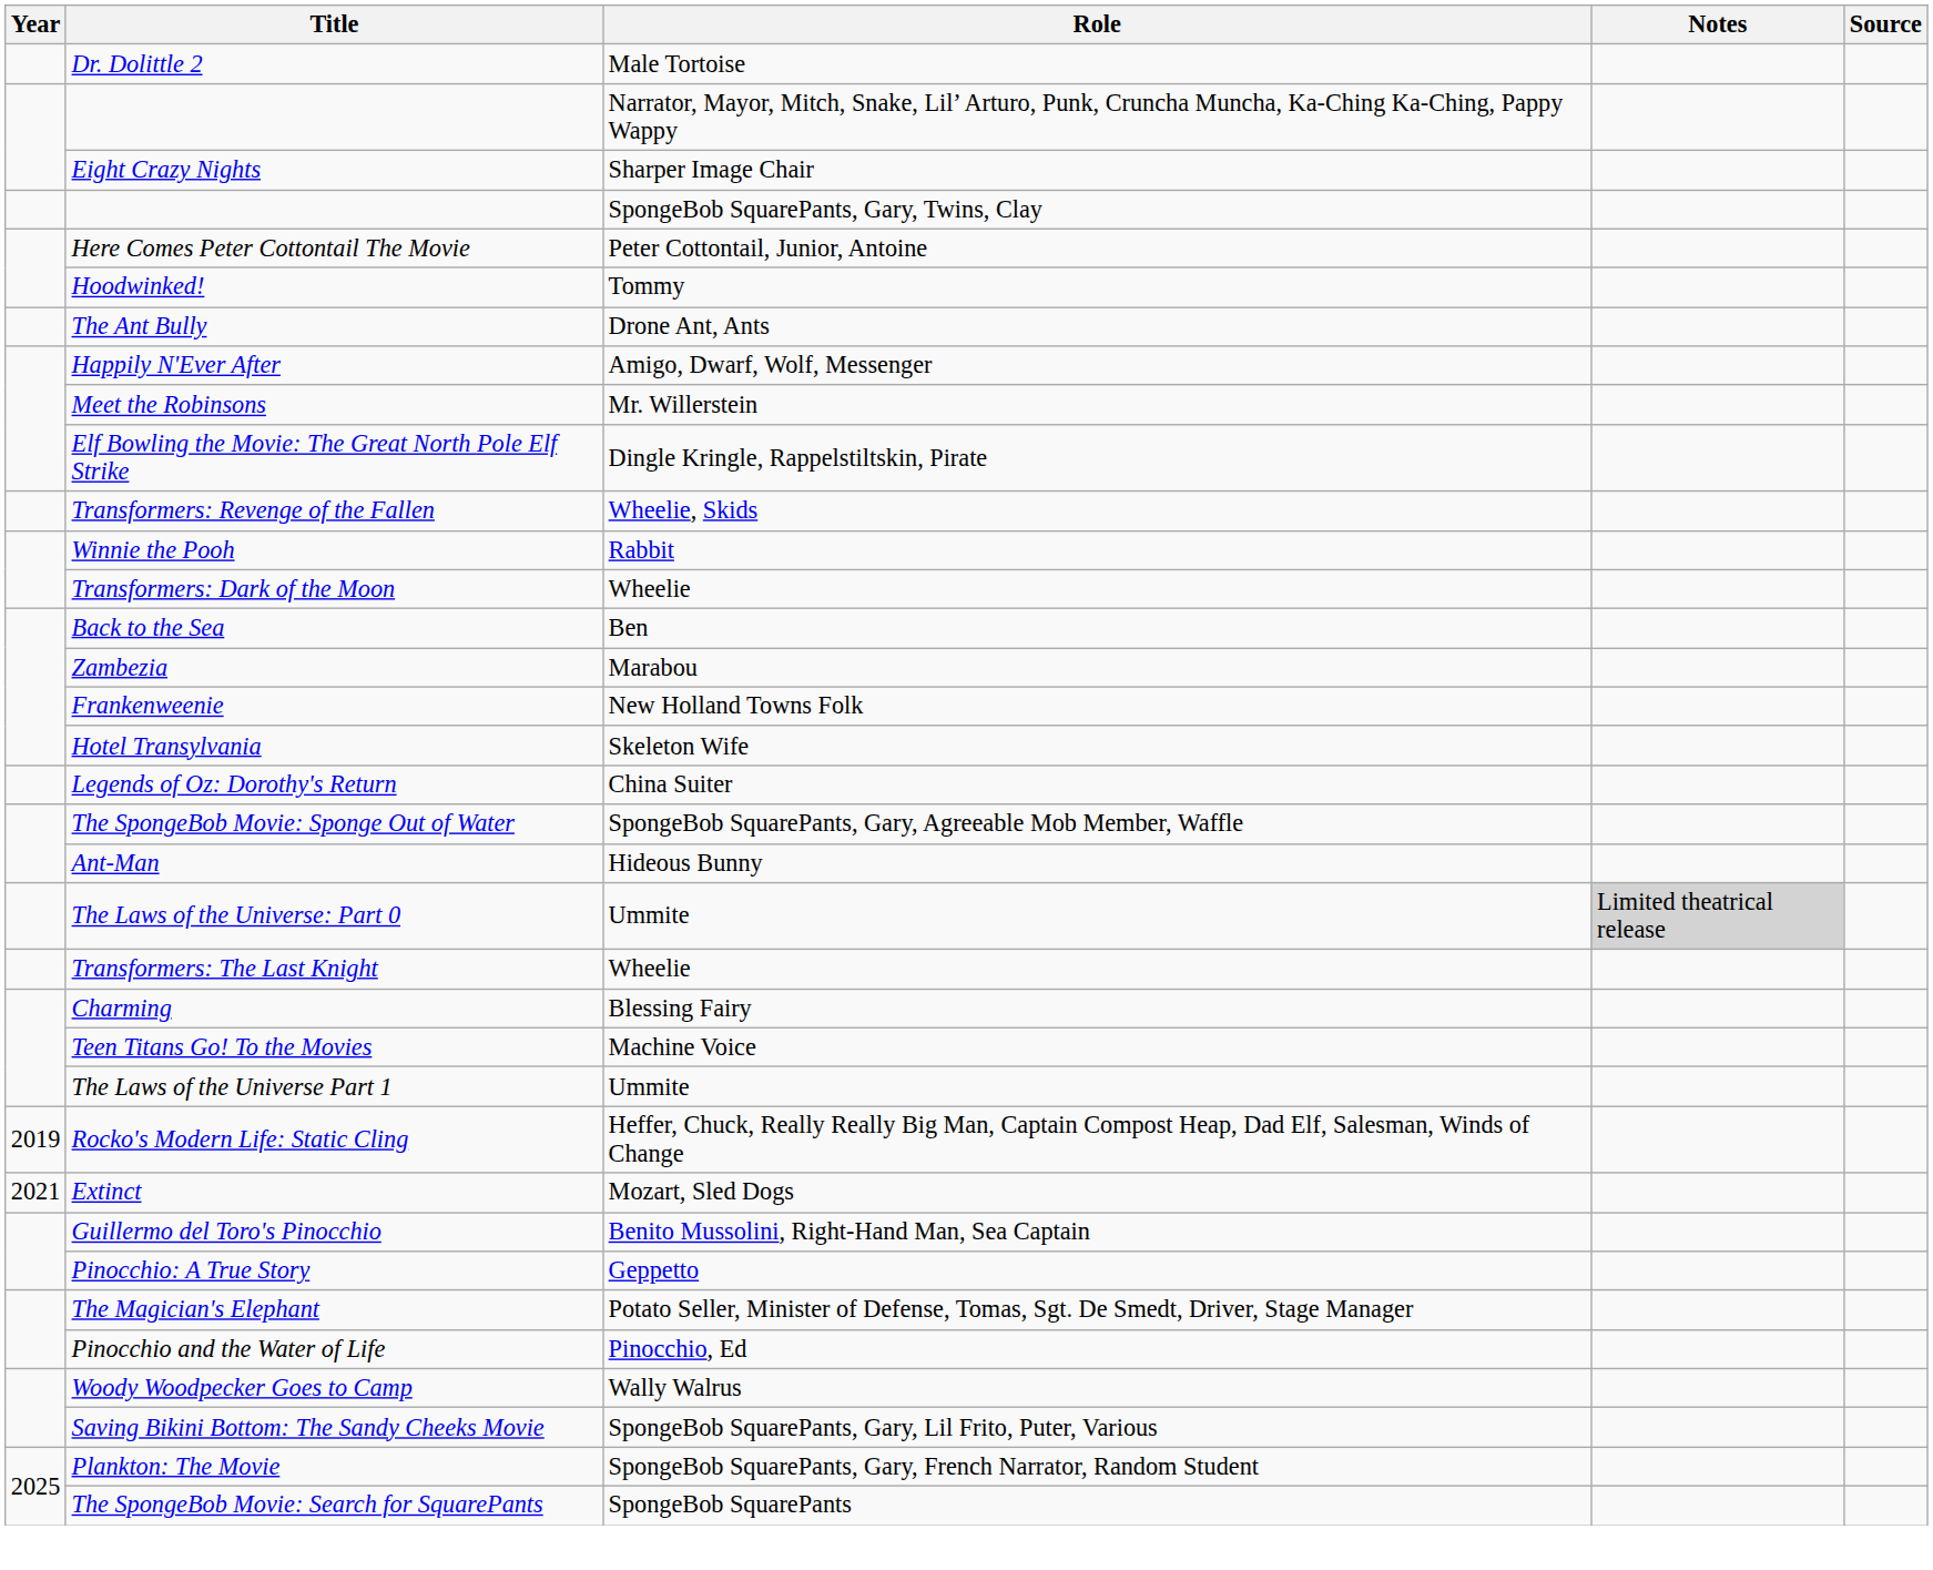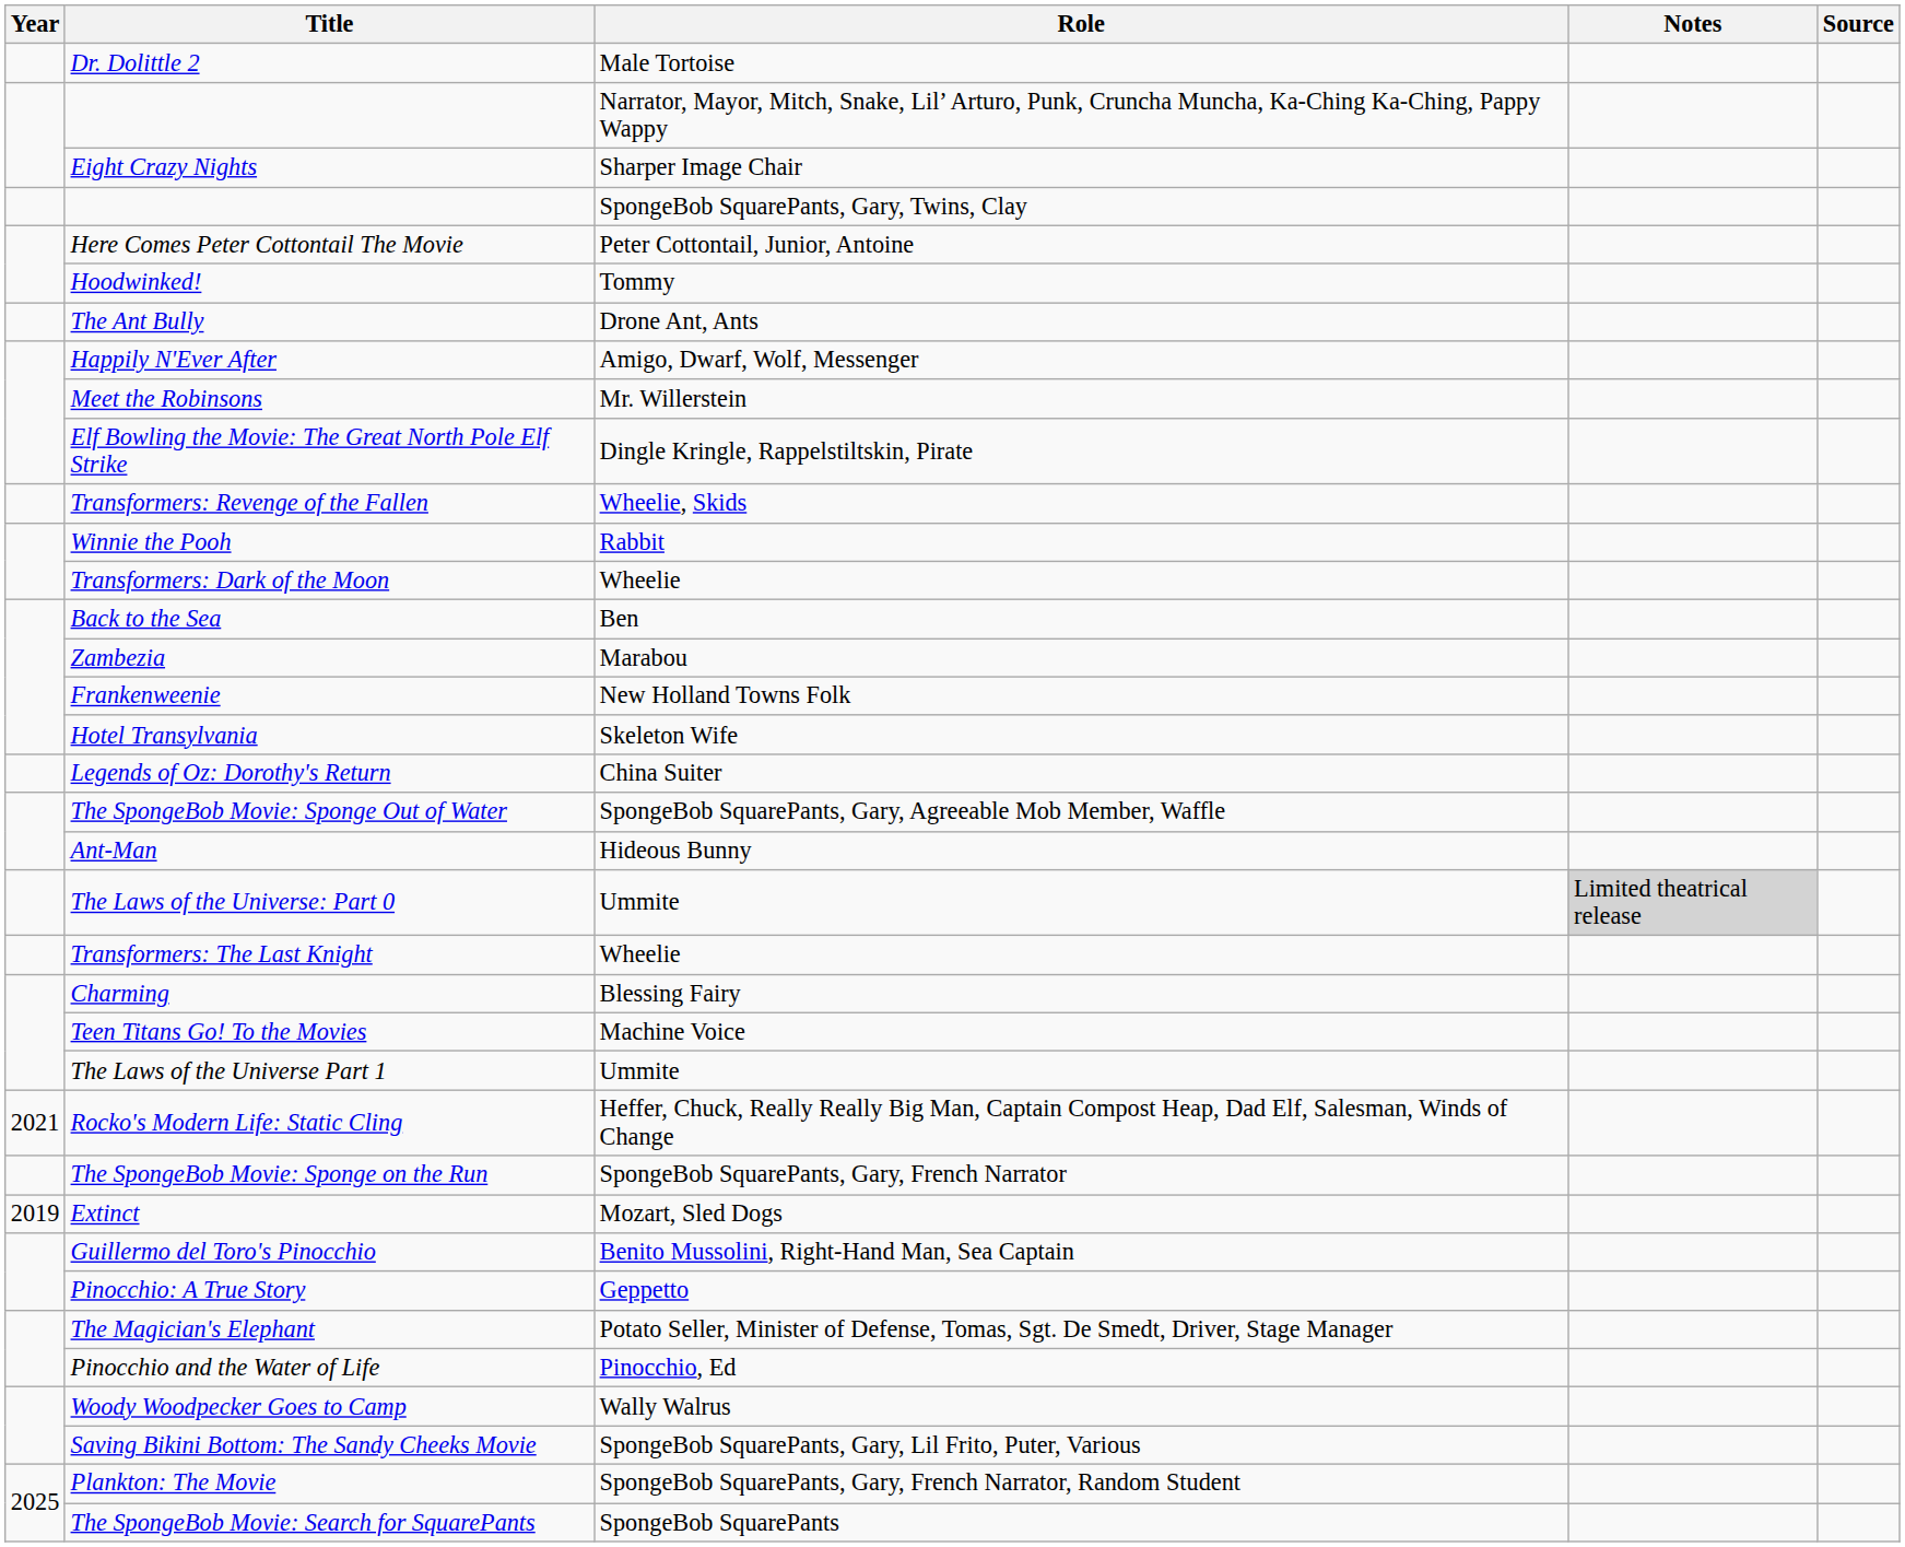 <table class="wikitable sortable plainrowheaders">
 <tr>
 <th>Year </th>
 <th>Title</th>
 <th>Role </th>
 <th class="unsortable">Notes</th>
 <th class="unsortable">Source</th>
 </tr>
 <tr>
 <td></td>
 <td><em><a href='#'>Dr. Dolittle 2</a></em></td>
 <td>Male Tortoise</td>
 <td></td>
 <td></td>
 </tr>
 <tr>
 <td rowspan="2"></td>
 <td><em></em></td>
 <td>Narrator, Mayor, Mitch, Snake, Lil’ Arturo, Punk, Cruncha Muncha, Ka-Ching Ka-Ching, Pappy Wappy</td>
 <td></td>
 <td></td>
 </tr>
 <tr>
 <td><em><a href='#'>Eight Crazy Nights</a></em></td>
 <td>Sharper Image Chair</td>
 <td></td>
 <td></td>
 </tr>
 <tr>
 <td></td>
 <td><em></em></td>
 <td>SpongeBob SquarePants, Gary, Twins, Clay</td>
 <td></td>
 <td></td>
 </tr>
 <tr>
 <td rowspan="2"></td>
 <td><em>Here Comes Peter Cottontail The Movie</em></td>
 <td>Peter Cottontail, Junior, Antoine</td>
 <td></td>
 <td></td>
 </tr>
 <tr>
 <td><em><a href='#'>Hoodwinked!</a></em></td>
 <td>Tommy</td>
 <td></td>
 <td></td>
 </tr>
 <tr>
 <td></td>
 <td><em><a href='#'>The Ant Bully</a></em></td>
 <td>Drone Ant, Ants</td>
 <td></td>
 <td></td>
 </tr>
 <tr>
 <td rowspan="3"></td>
 <td><em><a href='#'>Happily N'Ever After</a></em></td>
 <td>Amigo, Dwarf, Wolf, Messenger</td>
 <td></td>
 <td></td>
 </tr>
 <tr>
 <td><em><a href='#'>Meet the Robinsons</a></em></td>
 <td>Mr. Willerstein</td>
 <td></td>
 <td></td>
 </tr>
 <tr>
 <td><em><a href='#'>Elf Bowling the Movie: The Great North Pole Elf Strike</a></em></td>
 <td>Dingle Kringle, Rappelstiltskin, Pirate</td>
 <td></td>
 <td></td>
 </tr>
 <tr>
 <td></td>
 <td><em><a href='#'>Transformers: Revenge of the Fallen</a></em></td>
 <td><a href='#'>Wheelie</a>, <a href='#'>Skids</a></td>
 <td></td>
 <td></td>
 </tr>
 <tr>
 <td rowspan="2"></td>
 <td><em><a href='#'>Winnie the Pooh</a></em></td>
 <td><a href='#'>Rabbit</a></td>
 <td></td>
 <td></td>
 </tr>
 <tr>
 <td><em><a href='#'>Transformers: Dark of the Moon</a></em></td>
 <td>Wheelie</td>
 <td></td>
 <td></td>
 </tr>
 <tr>
 <td rowspan="4"></td>
 <td><em><a href='#'>Back to the Sea</a></em></td>
 <td>Ben</td>
 <td></td>
 <td></td>
 </tr>
 <tr>
 <td><em><a href='#'>Zambezia</a></em></td>
 <td>Marabou</td>
 <td></td>
 <td></td>
 </tr>
 <tr>
 <td><em><a href='#'>Frankenweenie</a></em></td>
 <td>New Holland Towns Folk</td>
 <td></td>
 <td></td>
 </tr>
 <tr>
 <td><em><a href='#'>Hotel Transylvania</a></em></td>
 <td>Skeleton Wife</td>
 <td></td>
 <td></td>
 </tr>
 <tr>
 <td></td>
 <td><em><a href='#'>Legends of Oz: Dorothy's Return</a></em></td>
 <td>China Suiter</td>
 <td></td>
 <td></td>
 </tr>
 <tr>
 <td rowspan="2"></td>
 <td><em><a href='#'>The SpongeBob Movie: Sponge Out of Water</a></em></td>
 <td>SpongeBob SquarePants, Gary, Agreeable Mob Member, Waffle</td>
 <td></td>
 <td></td>
 </tr>
 <tr>
 <td><em><a href='#'>Ant-Man</a></em></td>
 <td>Hideous Bunny</td>
 <td></td>
 <td></td>
 </tr>
 <tr>
 <td></td>
 <td><em><a href='#'>The Laws of the Universe: Part 0</a></em></td>
 <td>Ummite</td>
 <td style="background: lightgrey;">Limited theatrical release</td>
 <td></td>
 </tr>
 <tr>
 <td></td>
 <td><em><a href='#'>Transformers: The Last Knight</a></em></td>
 <td>Wheelie</td>
 <td></td>
 <td></td>
 </tr>
 <tr>
 <td rowspan="3"></td>
 <td><em><a href='#'>Charming</a></em></td>
 <td>Blessing Fairy</td>
 <td></td>
 <td></td>
 </tr>
 <tr>
 <td><em><a href='#'>Teen Titans Go! To the Movies</a></em></td>
 <td>Machine Voice</td>
 <td></td>
 <td></td>
 </tr>
 <tr>
 <td><em>The Laws of the Universe Part 1</em></td>
 <td>Ummite</td>
 <td></td>
 <td></td>
 </tr>
 <tr>
-<td>2019</td>
+<td>2021</td>
 <td><em><a href='#'>Rocko's Modern Life: Static Cling</a></em></td>
 <td>Heffer, Chuck, Really Really Big Man, Captain Compost Heap, Dad Elf, Salesman, Winds of Change</td>
 <td></td>
 <td></td>
 </tr>
 <tr>
-<td>2021</td>
+<td></td>
+<td><em><a href='#'>The SpongeBob Movie: Sponge on the Run</a></em></td>
+<td>SpongeBob SquarePants, Gary, French Narrator</td>
+<td></td>
+<td></td>
+</tr>
+<tr>
+<td>2019</td>
 <td><em><a href='#'>Extinct</a></em></td>
 <td>Mozart, Sled Dogs</td>
 <td></td>
 <td></td>
 </tr>
 <tr>
 <td rowspan="2"></td>
 <td><em><a href='#'>Guillermo del Toro's Pinocchio</a></em></td>
 <td><a href='#'>Benito Mussolini</a>, Right-Hand Man, Sea Captain</td>
 <td></td>
 <td></td>
 </tr>
 <tr>
 <td><em><a href='#'>Pinocchio: A True Story</a></em></td>
 <td><a href='#'>Geppetto</a></td>
 <td></td>
 <td></td>
 </tr>
 <tr>
 <td rowspan="2"></td>
 <td><em><a href='#'>The Magician's Elephant</a></em></td>
 <td>Potato Seller, Minister of Defense, Tomas, Sgt. De Smedt, Driver, Stage Manager</td>
 <td></td>
 <td></td>
 </tr>
 <tr>
 <td><em>Pinocchio and the Water of Life</em></td>
 <td><a href='#'>Pinocchio</a>, Ed</td>
 <td></td>
 <td></td>
 </tr>
 <tr>
 <td rowspan="2"></td>
 <td><em><a href='#'>Woody Woodpecker Goes to Camp</a></em></td>
 <td>Wally Walrus</td>
 <td></td>
 <td></td>
 </tr>
 <tr>
 <td><em><a href='#'>Saving Bikini Bottom: The Sandy Cheeks Movie</a></em></td>
 <td>SpongeBob SquarePants, Gary, Lil Frito, Puter, Various</td>
 <td></td>
 <td></td>
 </tr>
 <tr>
 <td Rowspan="2">2025</td>
 <td><em><a href='#'>Plankton: The Movie</a></em></td>
 <td>SpongeBob SquarePants, Gary, French Narrator, Random Student</td>
 <td></td>
 <td></td>
 </tr>
 <tr>
 <td><em><a href='#'>The SpongeBob Movie: Search for SquarePants</a></em></td>
 <td>SpongeBob SquarePants</td>
 <td></td>
 <td></td>
 </tr>
 </table>
